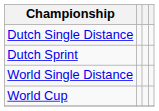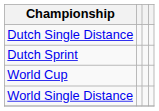 <table class="wikitable">
 <tr>
 <th>Championship</th>
 <th></th>
 <th></th>
 <th></th>
 </tr>
 <tr>
 <td><a href='#'>Dutch Single Distance</a></td>
 <td></td>
 <td></td>
 <td></td>
 </tr>
 <tr>
 <td><a href='#'>Dutch Sprint</a></td>
 <td></td>
 <td></td>
 <td></td>
 </tr>
 <tr>
-<td><a href='#'>World Single Distance</a></td>
+<td><a href='#'>World Cup</a></td>
 <td></td>
 <td></td>
 <td></td>
 </tr>
 <tr>
-<td><a href='#'>World Cup</a></td>
+<td><a href='#'>World Single Distance</a></td>
 <td></td>
 <td></td>
 <td></td>
 </tr>
 <tr>
 </tr>
 </table>
